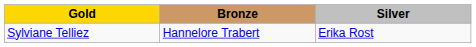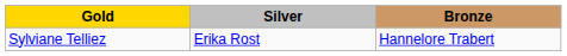 <table class="wikitable" style="text-align:left">
 <tr align="center">
 <td width=200 bgcolor=gold><strong>Gold</strong></td>
+<td width=200 bgcolor=silver><strong>Silver</strong></td>
 <td width=200 bgcolor=CC9966><strong>Bronze</strong></td>
-<td width=200 bgcolor=silver><strong>Silver</strong></td>
 </tr>
 <tr>
 <td><a href='#'>Sylviane Telliez</a><br><em></em></td>
+<td><a href='#'>Erika Rost</a><br><em></em></td>
 <td><a href='#'>Hannelore Trabert</a><br><em></em></td>
-<td><a href='#'>Erika Rost</a><br><em></em></td>
 </tr>
 </table>
